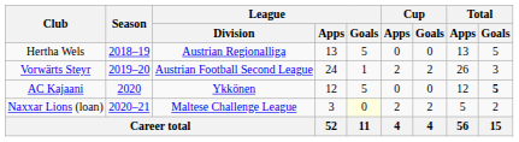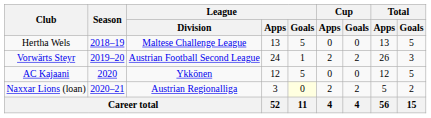 <table class="wikitable" style="text-align:center">
 <tr>
 <th rowspan="2">Club</th>
 <th rowspan="2">Season</th>
 <th colspan="3">League</th>
 <th colspan="2">Cup</th>
 <th colspan="2">Total</th>
 </tr>
 <tr>
 <th>Division</th>
 <th>Apps</th>
 <th>Goals</th>
 <th>Apps</th>
 <th>Goals</th>
 <th>Apps</th>
 <th>Goals</th>
 </tr>
 <tr>
 <td>Hertha Wels</td>
 <td><a href='#'>2018–19</a></td>
-<td><a href='#'>Austrian Regionalliga</a></td>
+<td><a href='#'>Maltese Challenge League</a></td>
 <td>13</td>
 <td>5</td>
 <td>0</td>
 <td>0</td>
 <td>13</td>
 <td>5</td>
 </tr>
 <tr>
 <td><a href='#'>Vorwärts Steyr</a></td>
 <td><a href='#'>2019–20</a></td>
 <td><a href='#'>Austrian Football Second League</a></td>
 <td>24</td>
 <td>1</td>
 <td>2</td>
 <td>2</td>
 <td>26</td>
 <td>3</td>
 </tr>
 <tr>
 <td><a href='#'>AC Kajaani</a></td>
 <td><a href='#'>2020</a></td>
 <td><a href='#'>Ykkönen</a></td>
 <td>12</td>
 <td>5</td>
 <td>0</td>
 <td>0</td>
 <td>12</td>
-<td><strong>5</strong></td>
+<td>5</td>
 </tr>
 <tr>
 <td><a href='#'>Naxxar Lions</a> (loan)</td>
 <td><a href='#'>2020–21</a></td>
-<td><a href='#'>Maltese Challenge League</a></td>
+<td><a href='#'>Austrian Regionalliga</a></td>
 <td>3</td>
 <td style="background: lightyellow;">0</td>
 <td>2</td>
 <td>2</td>
 <td>5</td>
 <td>2</td>
 </tr>
 <tr>
 <th colspan="3">Career total</th>
 <th>52</th>
 <th>11</th>
 <th>4</th>
 <th>4</th>
 <th>56</th>
 <th>15</th>
 </tr>
 </table>
